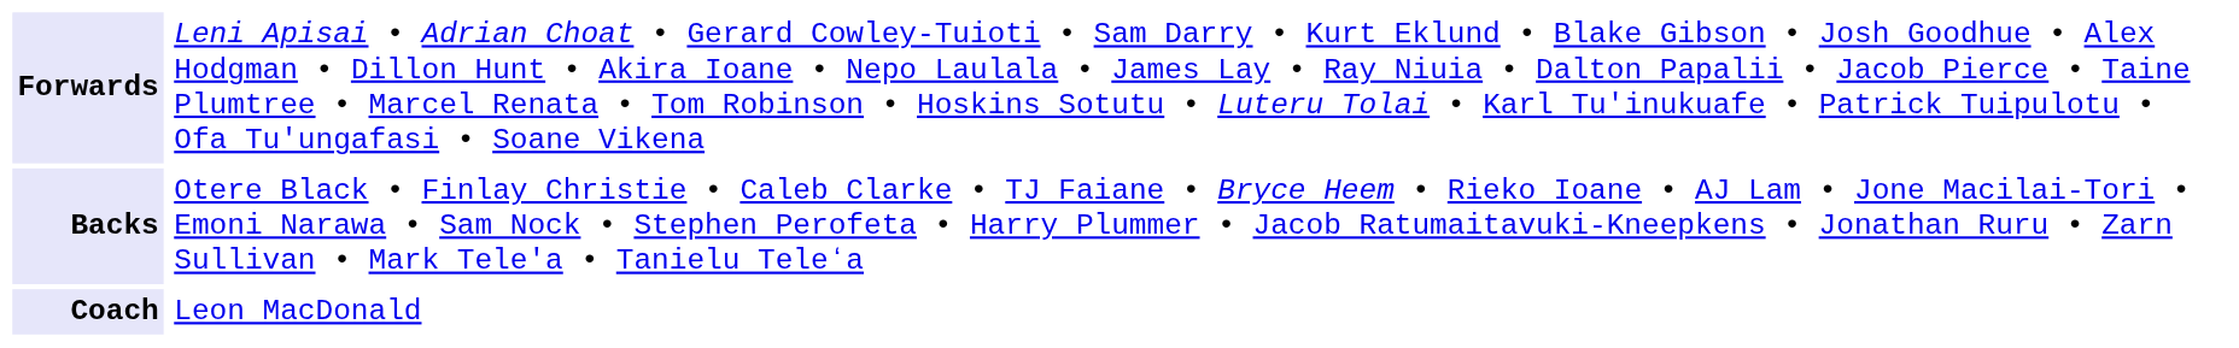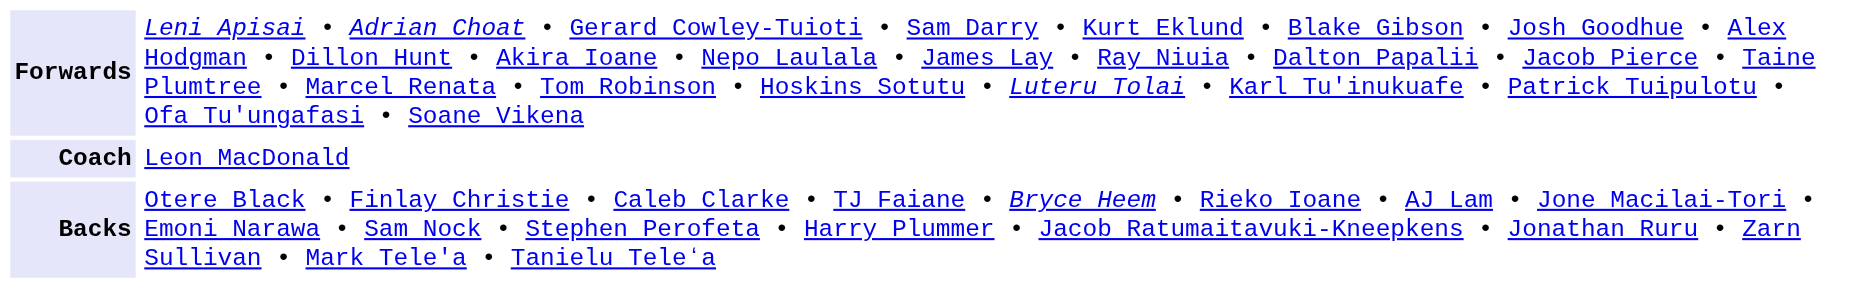 <table cellpadding="2" style="border: 1px solid white; font-size:90%;">
 <tr>
 <td style="text-align:right;" bgcolor="lavender"><strong>Forwards</strong></td>
 <td style="text-align:left;"><em><a href='#'>Leni Apisai</a></em> • <em><a href='#'>Adrian Choat</a></em> • <a href='#'>Gerard Cowley-Tuioti</a> • <a href='#'>Sam Darry</a> • <a href='#'>Kurt Eklund</a> • <a href='#'>Blake Gibson</a> • <a href='#'>Josh Goodhue</a> • <a href='#'>Alex Hodgman</a> • <a href='#'>Dillon Hunt</a> • <a href='#'>Akira Ioane</a> • <a href='#'>Nepo Laulala</a> • <a href='#'>James Lay</a> • <a href='#'>Ray Niuia</a> • <a href='#'>Dalton Papalii</a> • <a href='#'>Jacob Pierce</a> • <a href='#'>Taine Plumtree</a> • <a href='#'>Marcel Renata</a> • <a href='#'>Tom Robinson</a> • <a href='#'>Hoskins Sotutu</a> • <em><a href='#'>Luteru Tolai</a></em> • <a href='#'>Karl Tu'inukuafe</a> • <a href='#'>Patrick Tuipulotu</a> • <a href='#'>Ofa Tu'ungafasi</a> • <a href='#'>Soane Vikena</a></td>
 </tr>
 <tr>
+<td style="text-align:right;" bgcolor="lavender"><strong>Coach</strong></td>
+<td style="text-align:left;"><a href='#'>Leon MacDonald</a></td>
+</tr>
+<tr>
 <td style="text-align:right;" bgcolor="lavender"><strong>Backs</strong></td>
 <td style="text-align:left;"><a href='#'>Otere Black</a> • <a href='#'>Finlay Christie</a> • <a href='#'>Caleb Clarke</a> • <a href='#'>TJ Faiane</a> • <em><a href='#'>Bryce Heem</a></em> • <a href='#'>Rieko Ioane</a> • <a href='#'>AJ Lam</a> • <a href='#'>Jone Macilai-Tori</a> • <a href='#'>Emoni Narawa</a> • <a href='#'>Sam Nock</a> • <a href='#'>Stephen Perofeta</a> • <a href='#'>Harry Plummer</a> • <a href='#'>Jacob Ratumaitavuki-Kneepkens</a> • <a href='#'>Jonathan Ruru</a> • <a href='#'>Zarn Sullivan</a> • <a href='#'>Mark Tele'a</a> • <a href='#'>Tanielu Teleʻa</a></td>
 </tr>
-<tr>
-<td style="text-align:right;" bgcolor="lavender"><strong>Coach</strong></td>
-<td style="text-align:left;"><a href='#'>Leon MacDonald</a></td>
-</tr>
 </table>
